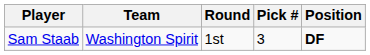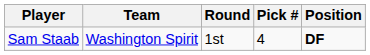 <table class="wikitable">
 <tr>
 <th>Player</th>
 <th>Team</th>
 <th>Round</th>
 <th>Pick #</th>
 <th>Position</th>
 </tr>
 <tr>
 <td> <a href='#'>Sam Staab</a></td>
 <td><a href='#'>Washington Spirit</a></td>
 <td>1st</td>
-<td>3</td>
+<td>4</td>
 <td><strong>DF</strong></td>
 </tr>
 </table>
